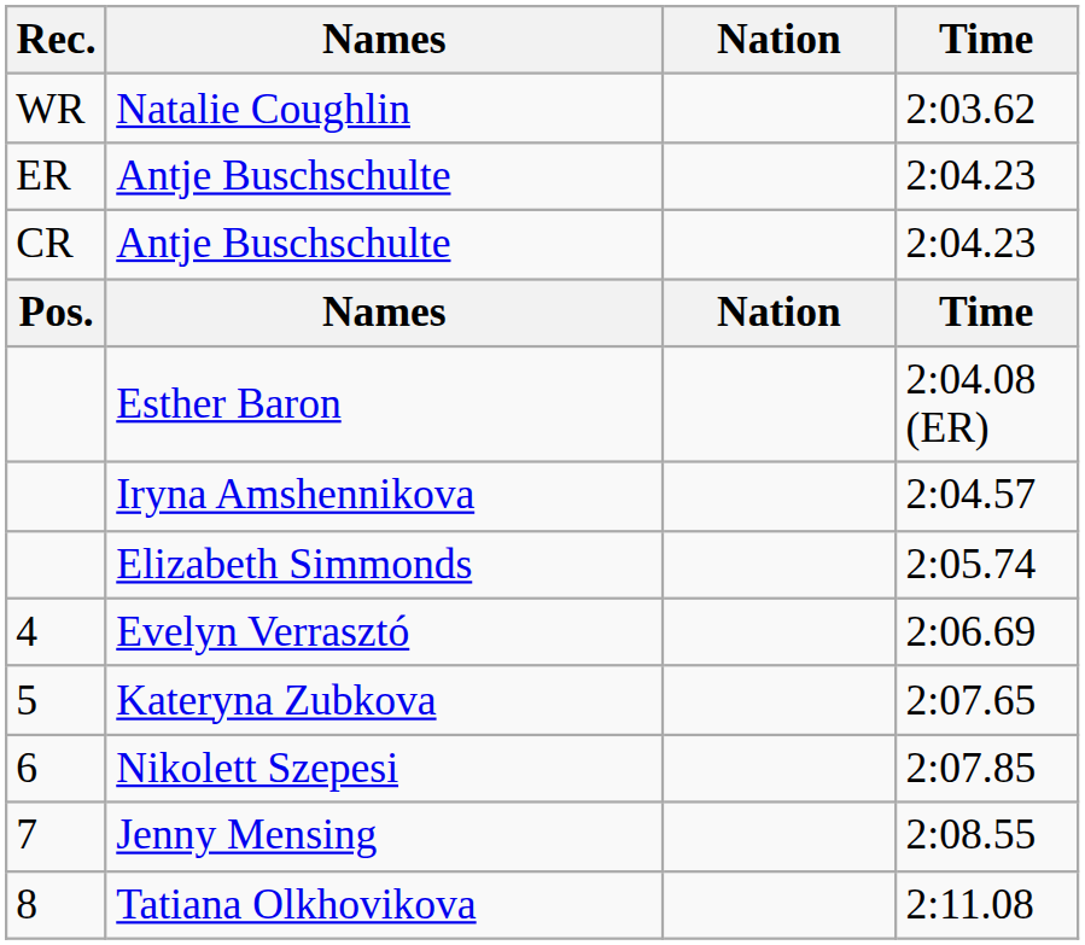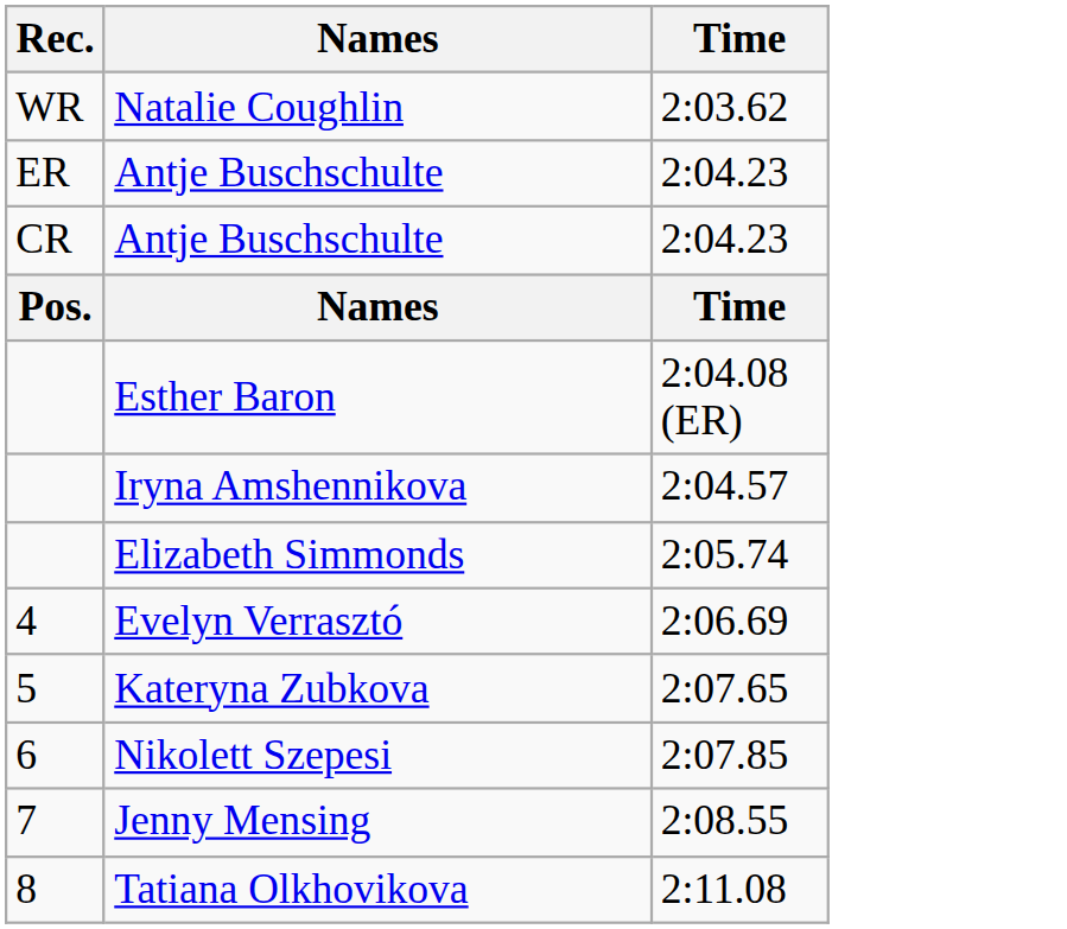 <table class=wikitable>
 <tr>
 <th width="30">Rec.</th>
 <th width="200">Names</th>
-<th width="80">Nation</th>
 <th width="60">Time</th>
 </tr>
 <tr>
 <td>WR</td>
 <td><a href='#'>Natalie Coughlin</a></td>
-<td></td>
 <td>2:03.62</td>
 </tr>
 <tr>
 <td>ER</td>
 <td><a href='#'>Antje Buschschulte</a></td>
-<td></td>
 <td>2:04.23</td>
 </tr>
 <tr>
 <td>CR</td>
 <td><a href='#'>Antje Buschschulte</a></td>
-<td></td>
 <td>2:04.23</td>
 </tr>
 <tr>
 <th>Pos.</th>
 <th>Names</th>
-<th>Nation</th>
 <th>Time</th>
 </tr>
 <tr>
 <td></td>
 <td><a href='#'>Esther Baron</a></td>
-<td></td>
 <td>2:04.08 (ER)</td>
 </tr>
 <tr>
 <td></td>
 <td><a href='#'>Iryna Amshennikova</a></td>
-<td></td>
 <td>2:04.57</td>
 </tr>
 <tr>
 <td></td>
 <td><a href='#'>Elizabeth Simmonds</a></td>
-<td></td>
 <td>2:05.74</td>
 </tr>
 <tr>
 <td>4</td>
 <td><a href='#'>Evelyn Verrasztó</a></td>
-<td></td>
 <td>2:06.69</td>
 </tr>
 <tr>
 <td>5</td>
 <td><a href='#'>Kateryna Zubkova</a></td>
-<td></td>
 <td>2:07.65</td>
 </tr>
 <tr>
 <td>6</td>
 <td><a href='#'>Nikolett Szepesi</a></td>
-<td></td>
 <td>2:07.85</td>
 </tr>
 <tr>
 <td>7</td>
 <td><a href='#'>Jenny Mensing</a></td>
-<td></td>
 <td>2:08.55</td>
 </tr>
 <tr>
 <td>8</td>
 <td><a href='#'>Tatiana Olkhovikova</a></td>
-<td></td>
 <td>2:11.08</td>
 </tr>
 </table>
